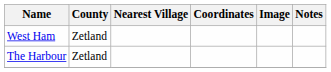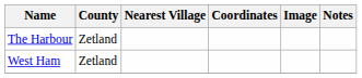 <table class="wikitable sortable" style="table-layout:fixed;background-color:#FEFEFE;font-size:95%;padding:0.30em;line-height:1.35em;">
 <tr>
 <th scope="col">Name</th>
 <th scope="col">County</th>
 <th scope="col">Nearest Village</th>
 <th scope="col" data-sort-type="number">Coordinates</th>
 <th scope="col">Image</th>
 <th scope="col">Notes</th>
 </tr>
 <tr>
-<td><a href='#'>West Ham</a></td>
+<td><a href='#'>The Harbour</a></td>
 <td>Zetland</td>
 <td></td>
 <td></td>
 <td></td>
 <td></td>
 </tr>
 <tr>
-<td><a href='#'>The Harbour</a></td>
+<td><a href='#'>West Ham</a></td>
 <td>Zetland</td>
 <td></td>
 <td></td>
 <td></td>
 <td></td>
 </tr>
 <tr>
 </tr>
 </table>
